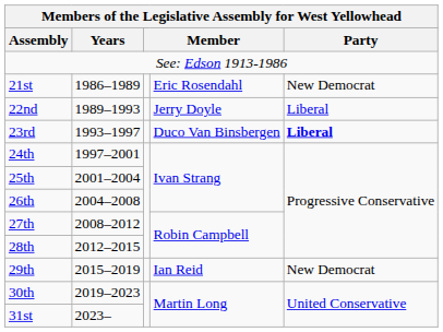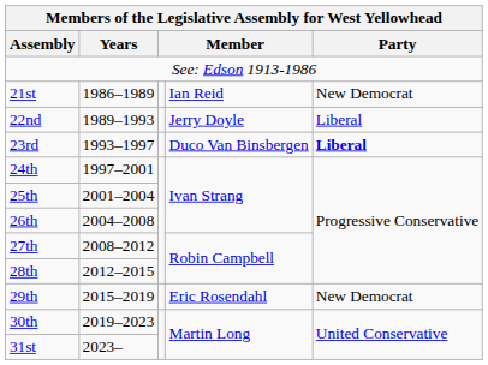 <table class="wikitable" align=right>
 <tr>
 <th colspan=5>Members of the Legislative Assembly for West Yellowhead</th>
 </tr>
 <tr>
 <th>Assembly</th>
 <th>Years</th>
 <th colspan="2">Member</th>
 <th>Party</th>
 </tr>
 <tr>
 <td align="center" colspan=5><em>See: <a href='#'>Edson</a> 1913-1986</em></td>
 </tr>
 <tr>
 <td><a href='#'>21st</a></td>
 <td>1986–1989</td>
 <td></td>
-<td><a href='#'>Eric Rosendahl</a></td>
+<td><a href='#'>Ian Reid</a></td>
 <td>New Democrat</td>
 </tr>
 <tr>
 <td><a href='#'>22nd</a></td>
 <td>1989–1993</td>
 <td></td>
 <td><a href='#'>Jerry Doyle</a></td>
 <td><a href='#'>Liberal</a></td>
 </tr>
 <tr>
 <td><a href='#'>23rd</a></td>
 <td>1993–1997</td>
 <td></td>
 <td><a href='#'>Duco Van Binsbergen</a></td>
 <td><strong><a href='#'>Liberal</a></strong></td>
 </tr>
 <tr>
 <td><a href='#'>24th</a></td>
 <td>1997–2001</td>
 <td rowspan=5 ></td>
 <td rowspan=3><a href='#'>Ivan Strang</a></td>
 <td rowspan=5>Progressive Conservative</td>
 </tr>
 <tr>
 <td><a href='#'>25th</a></td>
 <td>2001–2004</td>
 </tr>
 <tr>
 <td><a href='#'>26th</a></td>
 <td>2004–2008</td>
 </tr>
 <tr>
 <td><a href='#'>27th</a></td>
 <td>2008–2012</td>
 <td rowspan=2><a href='#'>Robin Campbell</a></td>
 </tr>
 <tr>
 <td><a href='#'>28th</a></td>
 <td>2012–2015</td>
 </tr>
 <tr>
 <td><a href='#'>29th</a></td>
 <td>2015–2019</td>
 <td></td>
-<td><a href='#'>Ian Reid</a></td>
+<td><a href='#'>Eric Rosendahl</a></td>
 <td>New Democrat</td>
 </tr>
 <tr>
 <td><a href='#'>30th</a></td>
 <td>2019–2023</td>
 <td rowspan=2 ></td>
 <td rowspan=2><a href='#'>Martin Long</a></td>
 <td rowspan=2><a href='#'>United Conservative</a></td>
 </tr>
 <tr>
 <td><a href='#'>31st</a></td>
 <td>2023–</td>
 </tr>
 </table>
